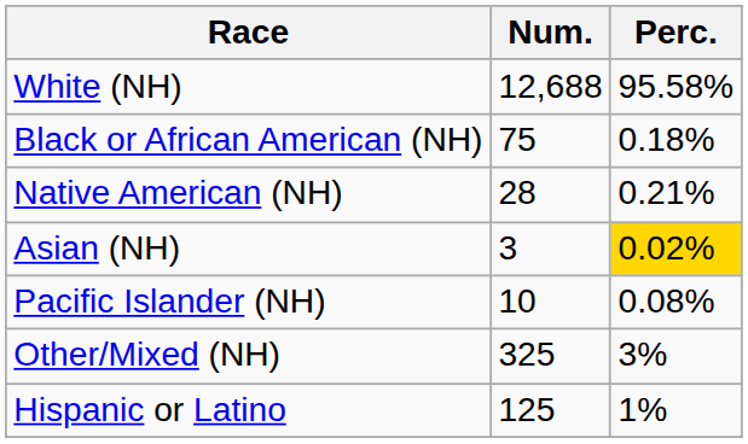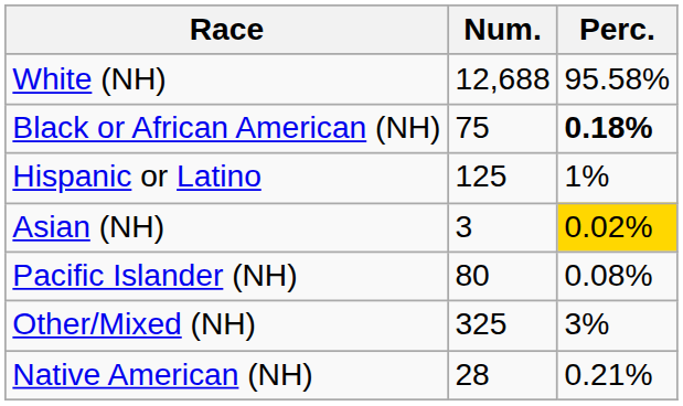 <table class="wikitable">
 <tr>
 <th>Race</th>
 <th>Num.</th>
 <th>Perc.</th>
 </tr>
 <tr>
 <td><a href='#'>White</a> (NH)</td>
 <td>12,688</td>
 <td>95.58%</td>
 </tr>
 <tr>
 <td><a href='#'>Black or African American</a> (NH)</td>
 <td>75</td>
-<td>0.18%</td>
+<td><strong>0.18%</strong></td>
 </tr>
 <tr>
-<td><a href='#'>Native American</a> (NH)</td>
-<td>28</td>
-<td>0.21%</td>
+<td><a href='#'>Hispanic</a> or <a href='#'>Latino</a></td>
+<td>125</td>
+<td>1%</td>
 </tr>
 <tr>
 <td><a href='#'>Asian</a> (NH)</td>
 <td>3</td>
 <td style="background: gold;">0.02%</td>
 </tr>
 <tr>
 <td><a href='#'>Pacific Islander</a> (NH)</td>
-<td>10</td>
+<td>80</td>
 <td>0.08%</td>
 </tr>
 <tr>
 <td><a href='#'>Other/Mixed</a> (NH)</td>
 <td>325</td>
 <td>3%</td>
 </tr>
 <tr>
-<td><a href='#'>Hispanic</a> or <a href='#'>Latino</a></td>
-<td>125</td>
-<td>1%</td>
+<td><a href='#'>Native American</a> (NH)</td>
+<td>28</td>
+<td>0.21%</td>
 </tr>
 </table>
